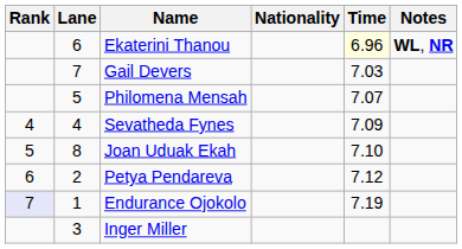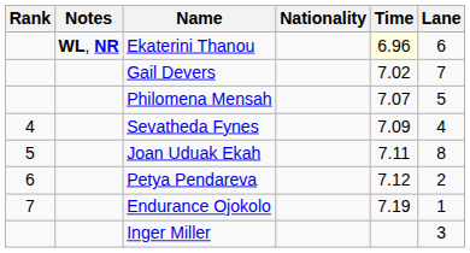 <table class="wikitable sortable" style="text-align:center">
 <tr>
 <th>Rank</th>
-<th>Lane</th>
+<th>Notes</th>
 <th>Name</th>
 <th>Nationality</th>
 <th>Time</th>
-<th>Notes</th>
+<th>Lane</th>
 </tr>
 <tr>
 <td></td>
-<td>6</td>
+<td><strong>WL</strong>, <strong><a href='#'>NR</a></strong></td>
 <td align="left"><a href='#'>Ekaterini Thanou</a></td>
 <td align=left></td>
 <td style="background: lightyellow;">6.96</td>
-<td><strong>WL</strong>, <strong><a href='#'>NR</a></strong></td>
+<td>6</td>
 </tr>
 <tr>
 <td></td>
-<td>7</td>
+<td></td>
 <td align="left"><a href='#'>Gail Devers</a></td>
 <td align=left></td>
-<td>7.03</td>
-<td></td>
+<td>7.02</td>
+<td>7</td>
 </tr>
 <tr>
 <td></td>
-<td>5</td>
+<td></td>
 <td align="left"><a href='#'>Philomena Mensah</a></td>
 <td align=left></td>
 <td>7.07</td>
-<td></td>
+<td>5</td>
 </tr>
 <tr>
 <td>4</td>
-<td>4</td>
+<td></td>
 <td align="left"><a href='#'>Sevatheda Fynes</a></td>
 <td align=left></td>
 <td>7.09</td>
-<td></td>
+<td>4</td>
 </tr>
 <tr>
 <td>5</td>
-<td>8</td>
+<td></td>
 <td align="left"><a href='#'>Joan Uduak Ekah</a></td>
 <td align=left></td>
-<td>7.10</td>
-<td></td>
+<td>7.11</td>
+<td>8</td>
 </tr>
 <tr>
 <td>6</td>
-<td>2</td>
+<td></td>
 <td align="left"><a href='#'>Petya Pendareva</a></td>
 <td align=left></td>
 <td>7.12</td>
-<td></td>
+<td>2</td>
 </tr>
 <tr>
-<td style="background: lavender;">7</td>
-<td>1</td>
+<td>7</td>
+<td></td>
 <td align="left"><a href='#'>Endurance Ojokolo</a></td>
 <td align=left></td>
 <td>7.19</td>
-<td></td>
+<td>1</td>
 </tr>
 <tr>
 <td></td>
-<td>3</td>
+<td></td>
 <td align="left"><a href='#'>Inger Miller</a></td>
 <td align=left></td>
 <td></td>
-<td></td>
+<td>3</td>
 </tr>
 </table>
